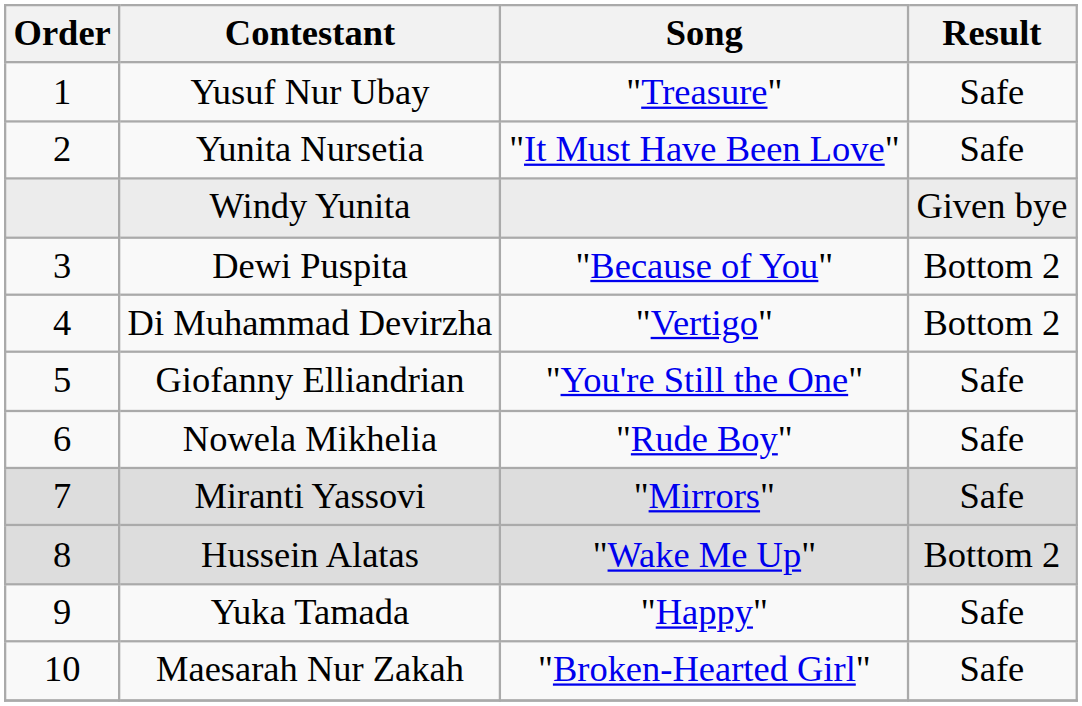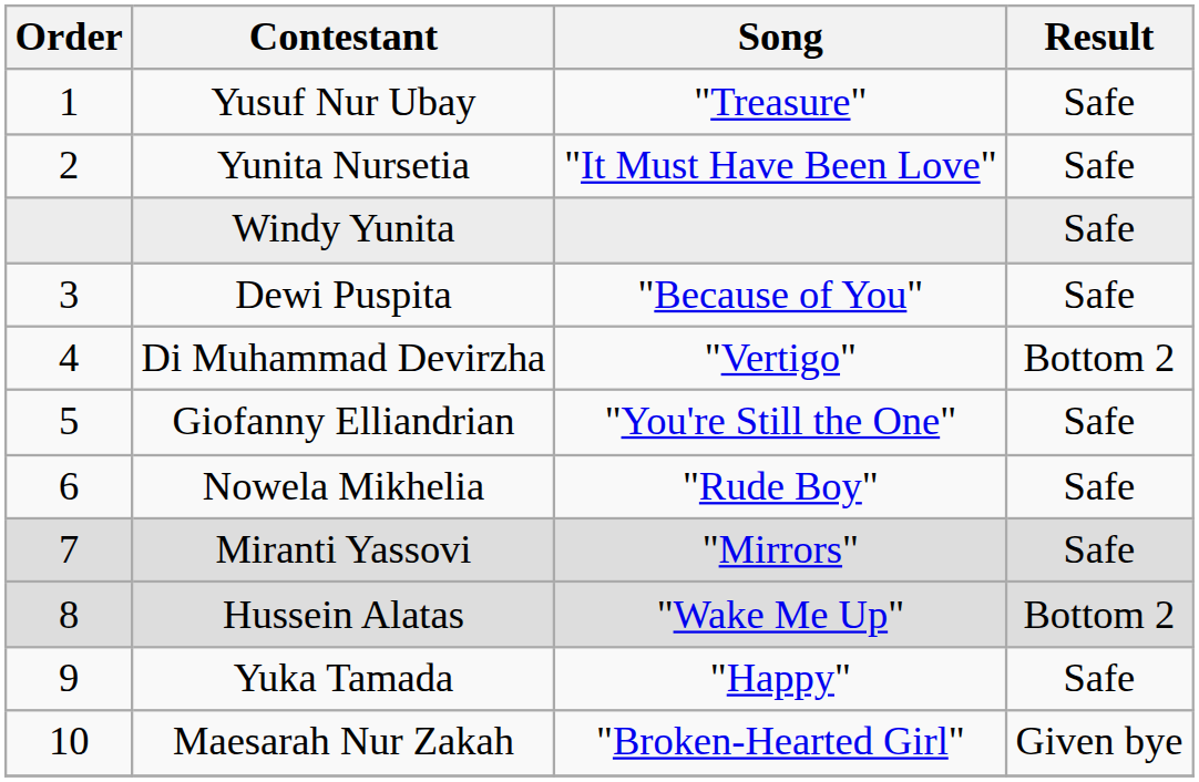 <table class="wikitable" style="text-align:center;">
 <tr>
 <th>Order</th>
 <th>Contestant</th>
 <th>Song</th>
 <th>Result</th>
 </tr>
 <tr>
 <td>1</td>
 <td>Yusuf Nur Ubay</td>
 <td>"<a href='#'>Treasure</a>"</td>
 <td>Safe</td>
 </tr>
 <tr>
 <td>2</td>
 <td>Yunita Nursetia</td>
 <td>"<a href='#'>It Must Have Been Love</a>"</td>
 <td>Safe</td>
 </tr>
 <tr style="background:#ececec;">
 <td></td>
 <td>Windy Yunita</td>
 <td></td>
-<td>Given bye</td>
+<td>Safe</td>
 </tr>
 <tr>
 <td>3</td>
 <td>Dewi Puspita</td>
 <td>"<a href='#'>Because of You</a>"</td>
-<td>Bottom 2</td>
+<td>Safe</td>
 </tr>
 <tr>
 <td>4</td>
 <td>Di Muhammad Devirzha</td>
 <td>"<a href='#'>Vertigo</a>"</td>
 <td>Bottom 2</td>
 </tr>
 <tr>
 <td>5</td>
 <td>Giofanny Elliandrian</td>
 <td>"<a href='#'>You're Still the One</a>"</td>
 <td>Safe</td>
 </tr>
 <tr>
 <td>6</td>
 <td>Nowela Mikhelia</td>
 <td>"<a href='#'>Rude Boy</a>"</td>
 <td>Safe</td>
 </tr>
 <tr style="background:#ddd;">
 <td>7</td>
 <td>Miranti Yassovi</td>
 <td>"<a href='#'>Mirrors</a>"</td>
 <td>Safe</td>
 </tr>
 <tr style="background:#ddd;">
 <td>8</td>
 <td>Hussein Alatas</td>
 <td>"<a href='#'>Wake Me Up</a>"</td>
 <td>Bottom 2</td>
 </tr>
 <tr>
 <td>9</td>
 <td>Yuka Tamada</td>
 <td>"<a href='#'>Happy</a>"</td>
 <td>Safe</td>
 </tr>
 <tr>
 <td>10</td>
 <td>Maesarah Nur Zakah</td>
 <td>"<a href='#'>Broken-Hearted Girl</a>"</td>
-<td>Safe</td>
+<td>Given bye</td>
 </tr>
 <tr>
 </tr>
 </table>
